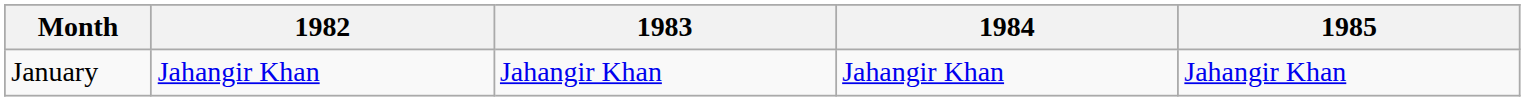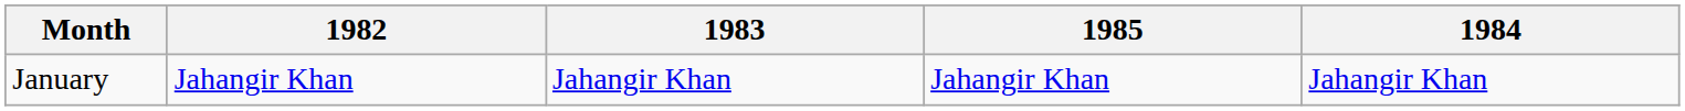 <table class=wikitable style="font-size:98%;">
 <tr>
 <th style="width:75px;">Month</th>
 <th style="width:185px;">1982</th>
 <th style="width:185px;">1983</th>
+<th style="width:185px;">1985</th>
 <th style="width:185px;">1984</th>
-<th style="width:185px;">1985</th>
 </tr>
 <tr>
 <td>January</td>
 <td> <a href='#'>Jahangir Khan</a></td>
 <td> <a href='#'>Jahangir Khan</a></td>
 <td> <a href='#'>Jahangir Khan</a></td>
 <td> <a href='#'>Jahangir Khan</a></td>
 </tr>
 </table>
